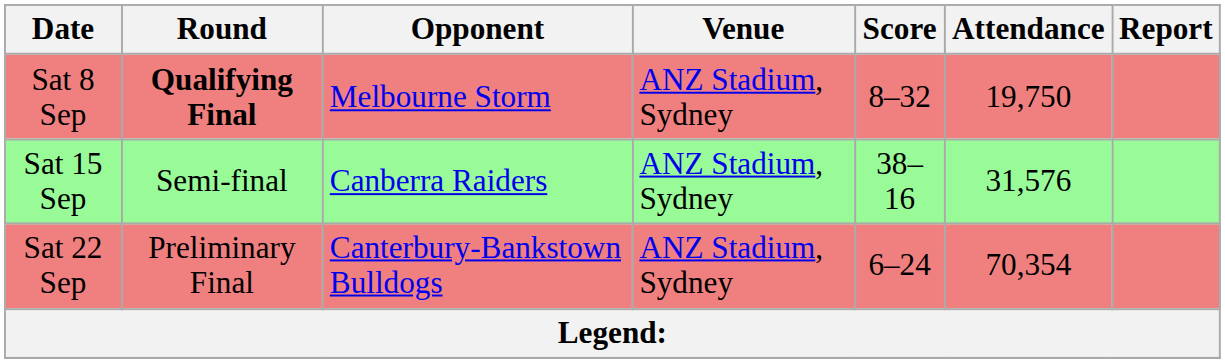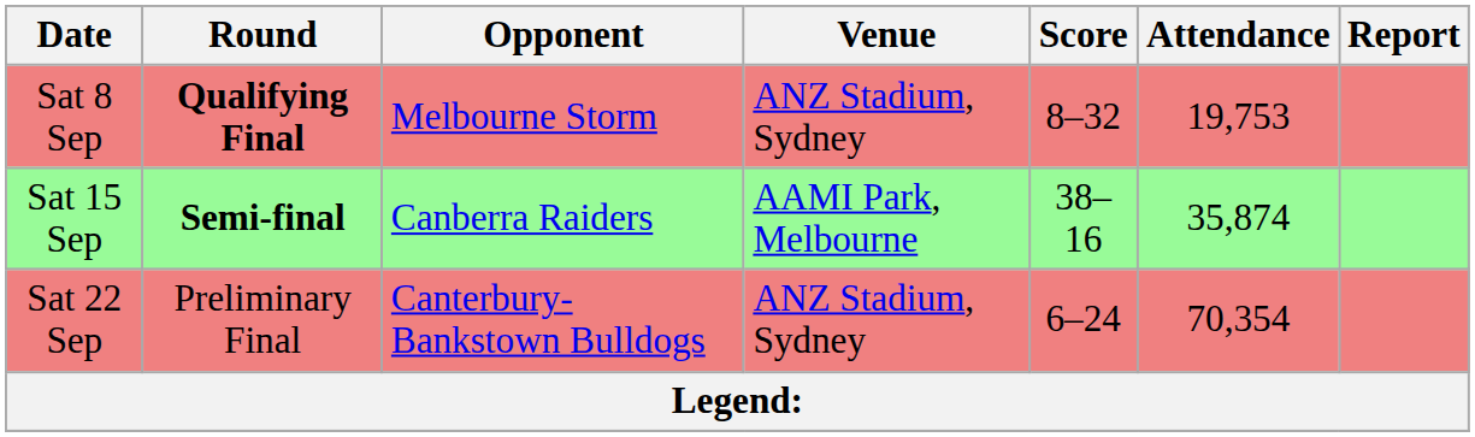 <table class="wikitable" style="font-size:100%;" width="100%">
 <tr>
 <th>Date</th>
 <th>Round</th>
 <th>Opponent</th>
 <th>Venue</th>
 <th>Score</th>
 <th>Attendance</th>
 <th>Report</th>
 </tr>
 <tr bgcolor=#F08080>
 <td style="text-align:center;">Sat 8 Sep</td>
 <td style="text-align:center;"><strong>Qualifying Final</strong></td>
 <td> <a href='#'>Melbourne Storm</a></td>
 <td><a href='#'>ANZ Stadium</a>, Sydney</td>
 <td style="text-align:center;">8–32</td>
-<td style="text-align:center;">19,750</td>
+<td style="text-align:center;">19,753</td>
 <td style="text-align:center;"></td>
 </tr>
 <tr bgcolor=#98FB98>
 <td style="text-align:center;">Sat 15 Sep</td>
-<td style="text-align:center;">Semi-final</td>
+<td style="text-align:center;"><strong>Semi-final</strong></td>
 <td> <a href='#'>Canberra Raiders</a></td>
-<td><a href='#'>ANZ Stadium</a>, Sydney</td>
+<td><a href='#'>AAMI Park</a>, <a href='#'>Melbourne</a></td>
 <td style="text-align:center;">38–16</td>
-<td style="text-align:center;">31,576</td>
+<td style="text-align:center;">35,874</td>
 <td style="text-align:center;"></td>
 </tr>
 <tr bgcolor=#F08080>
 <td style="text-align:center;">Sat 22 Sep</td>
 <td style="text-align:center;">Preliminary Final</td>
 <td> <a href='#'>Canterbury-Bankstown Bulldogs</a></td>
 <td><a href='#'>ANZ Stadium</a>, Sydney</td>
 <td style="text-align:center;">6–24</td>
 <td style="text-align:center;">70,354</td>
 <td style="text-align:center;"></td>
 </tr>
 <tr>
 <th colspan="11"><strong>Legend</strong>:      </th>
 </tr>
 <tr>
 </tr>
 </table>
